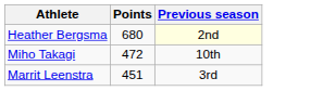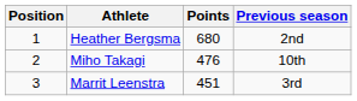 <table class="wikitable">
 <tr>
+<th>Position</th>
 <th>Athlete</th>
 <th>Points</th>
 <th><a href='#'>Previous season</a></th>
 </tr>
 <tr align="center">
+<td>1</td>
 <td align="left"> <a href='#'>Heather Bergsma</a></td>
 <td>680</td>
-<td style="background: lightyellow;">2nd</td>
+<td>2nd</td>
 </tr>
 <tr align="center">
+<td>2</td>
 <td align="left"> <a href='#'>Miho Takagi</a></td>
-<td>472</td>
+<td>476</td>
 <td>10th</td>
 </tr>
 <tr align="center">
+<td>3</td>
 <td align="left"> <a href='#'>Marrit Leenstra</a></td>
 <td>451</td>
 <td>3rd</td>
 </tr>
 </table>
